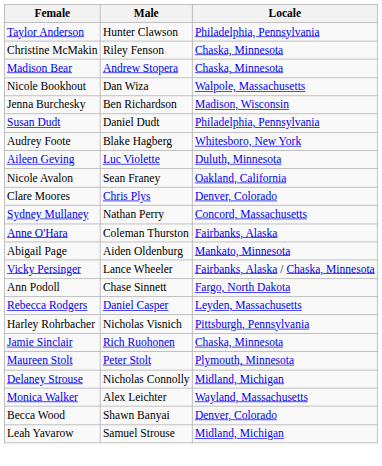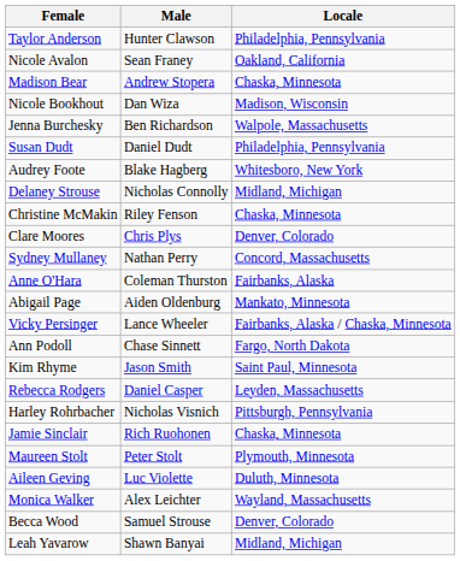 <table class="wikitable">
 <tr>
 <th>Female</th>
 <th>Male</th>
 <th>Locale</th>
 </tr>
 <tr>
 <td><a href='#'>Taylor Anderson</a></td>
 <td>Hunter Clawson</td>
 <td> <a href='#'>Philadelphia, Pennsylvania</a></td>
 </tr>
 <tr>
-<td>Christine McMakin</td>
-<td>Riley Fenson</td>
-<td> <a href='#'>Chaska, Minnesota</a></td>
+<td>Nicole Avalon</td>
+<td>Sean Franey</td>
+<td> <a href='#'>Oakland, California</a></td>
 </tr>
 <tr>
 <td><a href='#'>Madison Bear</a></td>
 <td><a href='#'>Andrew Stopera</a></td>
 <td> <a href='#'>Chaska, Minnesota</a></td>
 </tr>
 <tr>
 <td>Nicole Bookhout</td>
 <td>Dan Wiza</td>
-<td> <a href='#'>Walpole, Massachusetts</a></td>
+<td> <a href='#'>Madison, Wisconsin</a></td>
 </tr>
 <tr>
 <td>Jenna Burchesky</td>
 <td>Ben Richardson</td>
-<td> <a href='#'>Madison, Wisconsin</a></td>
+<td> <a href='#'>Walpole, Massachusetts</a></td>
 </tr>
 <tr>
 <td><a href='#'>Susan Dudt</a></td>
 <td>Daniel Dudt</td>
 <td> <a href='#'>Philadelphia, Pennsylvania</a></td>
 </tr>
 <tr>
 <td>Audrey Foote</td>
 <td>Blake Hagberg</td>
 <td> <a href='#'>Whitesboro, New York</a></td>
 </tr>
 <tr>
-<td><a href='#'>Aileen Geving</a></td>
-<td><a href='#'>Luc Violette</a></td>
-<td> <a href='#'>Duluth, Minnesota</a></td>
+<td><a href='#'>Delaney Strouse</a></td>
+<td>Nicholas Connolly</td>
+<td> <a href='#'>Midland, Michigan</a></td>
 </tr>
 <tr>
-<td>Nicole Avalon</td>
-<td>Sean Franey</td>
-<td> <a href='#'>Oakland, California</a></td>
+<td>Christine McMakin</td>
+<td>Riley Fenson</td>
+<td> <a href='#'>Chaska, Minnesota</a></td>
 </tr>
 <tr>
 <td>Clare Moores</td>
 <td><a href='#'>Chris Plys</a></td>
 <td> <a href='#'>Denver, Colorado</a></td>
 </tr>
 <tr>
 <td><a href='#'>Sydney Mullaney</a></td>
 <td>Nathan Perry</td>
 <td> <a href='#'>Concord, Massachusetts</a></td>
 </tr>
 <tr>
 <td><a href='#'>Anne O'Hara</a></td>
 <td>Coleman Thurston</td>
 <td> <a href='#'>Fairbanks, Alaska</a></td>
 </tr>
 <tr>
 <td>Abigail Page</td>
 <td>Aiden Oldenburg</td>
 <td> <a href='#'>Mankato, Minnesota</a></td>
 </tr>
 <tr>
 <td><a href='#'>Vicky Persinger</a></td>
 <td>Lance Wheeler</td>
 <td> <a href='#'>Fairbanks, Alaska</a> /  <a href='#'>Chaska, Minnesota</a></td>
 </tr>
 <tr>
 <td>Ann Podoll</td>
 <td>Chase Sinnett</td>
 <td> <a href='#'>Fargo, North Dakota</a></td>
 </tr>
 <tr>
+<td>Kim Rhyme</td>
+<td><a href='#'>Jason Smith</a></td>
+<td> <a href='#'>Saint Paul, Minnesota</a></td>
+</tr>
+<tr>
 <td><a href='#'>Rebecca Rodgers</a></td>
 <td><a href='#'>Daniel Casper</a></td>
 <td> <a href='#'>Leyden, Massachusetts</a></td>
 </tr>
 <tr>
 <td>Harley Rohrbacher</td>
 <td>Nicholas Visnich</td>
 <td> <a href='#'>Pittsburgh, Pennsylvania</a></td>
 </tr>
 <tr>
 <td><a href='#'>Jamie Sinclair</a></td>
 <td><a href='#'>Rich Ruohonen</a></td>
 <td> <a href='#'>Chaska, Minnesota</a></td>
 </tr>
 <tr>
 <td><a href='#'>Maureen Stolt</a></td>
 <td><a href='#'>Peter Stolt</a></td>
 <td> <a href='#'>Plymouth, Minnesota</a></td>
 </tr>
 <tr>
-<td><a href='#'>Delaney Strouse</a></td>
-<td>Nicholas Connolly</td>
-<td> <a href='#'>Midland, Michigan</a></td>
+<td><a href='#'>Aileen Geving</a></td>
+<td><a href='#'>Luc Violette</a></td>
+<td> <a href='#'>Duluth, Minnesota</a></td>
 </tr>
 <tr>
 <td><a href='#'>Monica Walker</a></td>
 <td>Alex Leichter</td>
 <td> <a href='#'>Wayland, Massachusetts</a></td>
 </tr>
 <tr>
 <td>Becca Wood</td>
-<td>Shawn Banyai</td>
+<td>Samuel Strouse</td>
 <td> <a href='#'>Denver, Colorado</a></td>
 </tr>
 <tr>
 <td>Leah Yavarow</td>
-<td>Samuel Strouse</td>
+<td>Shawn Banyai</td>
 <td> <a href='#'>Midland, Michigan</a></td>
 </tr>
 </table>
